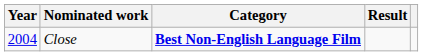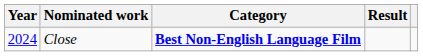 <table class="wikitable sortable">
 <tr>
 <th>Year</th>
 <th>Nominated work</th>
 <th>Category</th>
 <th>Result</th>
 <th class="unsortable"></th>
 </tr>
 <tr>
-<td><a href='#'>2004</a></td>
+<td><a href='#'>2024</a></td>
 <td><em>Close</em></td>
 <td><strong><a href='#'>Best Non-English Language Film</a></strong></td>
 <td></td>
 <td></td>
 </tr>
 </table>
